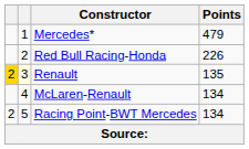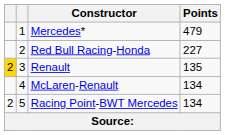 <table class="wikitable" style="font-size: 85%;">
 <tr>
 <th scope="col"></th>
 <th scope="col"></th>
 <th scope="col">Constructor</th>
 <th scope="col">Points</th>
 </tr>
 <tr>
 <td align="left"></td>
 <td align="center">1</td>
 <td> <a href='#'>Mercedes</a>*</td>
 <td align="left">479</td>
 </tr>
 <tr>
 <td align="left"></td>
 <td align="center">2</td>
 <td> <a href='#'>Red Bull Racing</a>-<a href='#'>Honda</a></td>
-<td align="left">226</td>
+<td align="left">227</td>
 </tr>
 <tr>
 <td align="left" style="background: gold;"> 2</td>
-<td align="center" style="background: lightyellow;">3</td>
+<td align="center">3</td>
 <td> <a href='#'>Renault</a></td>
 <td align="left">135</td>
 </tr>
 <tr>
 <td align="left"></td>
 <td align="center">4</td>
 <td> <a href='#'>McLaren</a>-<a href='#'>Renault</a></td>
 <td align="left">134</td>
 </tr>
 <tr>
 <td align="left"> 2</td>
 <td align="center">5</td>
 <td> <a href='#'>Racing Point</a>-<a href='#'>BWT Mercedes</a></td>
 <td align="left">134</td>
 </tr>
 <tr>
 <th colspan=4>Source:</th>
 </tr>
 </table>
